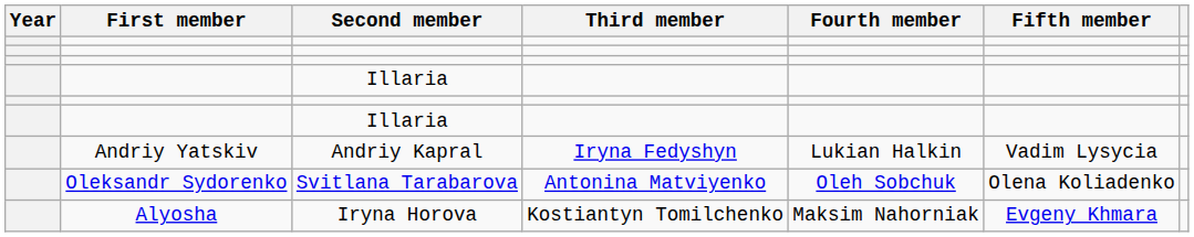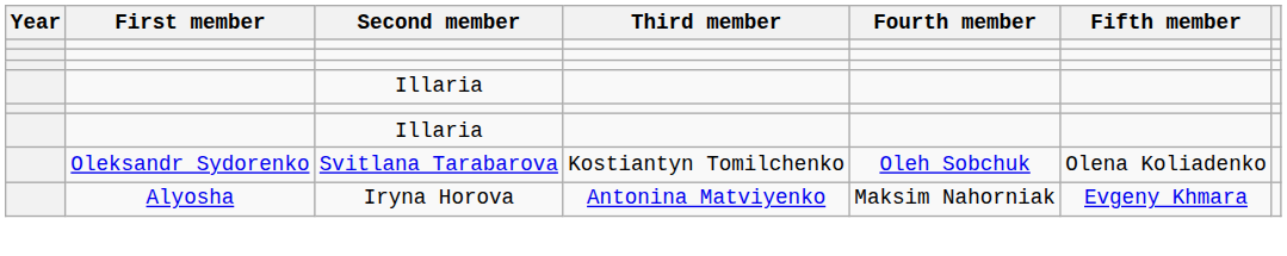 <table class="wikitable plainrowheaders sortable" style="text-align:center">
 <tr>
 <th>Year</th>
 <th>First member</th>
 <th>Second member</th>
 <th>Third member</th>
 <th>Fourth member</th>
 <th>Fifth member</th>
 <th scope=col class="unsortable"></th>
 </tr>
 <tr>
 <th scope="row"></th>
 <td></td>
 <td></td>
 <td></td>
 <td></td>
 <td></td>
 <td></td>
 </tr>
 <tr>
 <th scope="row"></th>
 <td></td>
 <td></td>
 <td></td>
 <td></td>
 <td></td>
 <td></td>
 </tr>
 <tr>
 <th scope="row"></th>
 <td></td>
 <td></td>
 <td></td>
 <td></td>
 <td></td>
 <td></td>
 </tr>
 <tr>
 <th scope="row"></th>
 <td></td>
 <td>Illaria</td>
 <td></td>
 <td></td>
 <td></td>
 <td></td>
 </tr>
 <tr>
 <th scope="row"></th>
 <td></td>
 <td></td>
 <td></td>
 <td></td>
 <td></td>
 <td></td>
 </tr>
 <tr>
 <th scope="row"></th>
 <td></td>
 <td>Illaria</td>
 <td></td>
 <td></td>
 <td></td>
 <td></td>
 </tr>
 <tr>
 <th scope="row"></th>
-<td>Andriy Yatskiv</td>
-<td>Andriy Kapral</td>
-<td><a href='#'>Iryna Fedyshyn</a></td>
-<td>Lukian Halkin</td>
-<td>Vadim Lysycia</td>
-<td></td>
-</tr>
-<tr>
-<th scope="row"></th>
 <td><a href='#'>Oleksandr Sydorenko</a></td>
 <td><a href='#'>Svitlana Tarabarova</a></td>
-<td><a href='#'>Antonina Matviyenko</a></td>
+<td>Kostiantyn Tomilchenko</td>
 <td><a href='#'>Oleh Sobchuk</a></td>
 <td>Olena Koliadenko</td>
 <td></td>
 </tr>
 <tr>
 <th scope="row"></th>
 <td><a href='#'>Alyosha</a></td>
 <td>Iryna Horova</td>
-<td>Kostiantyn Tomilchenko</td>
+<td><a href='#'>Antonina Matviyenko</a></td>
 <td>Maksim Nahorniak</td>
 <td><a href='#'>Evgeny Khmara</a></td>
 <td></td>
 </tr>
 </table>
